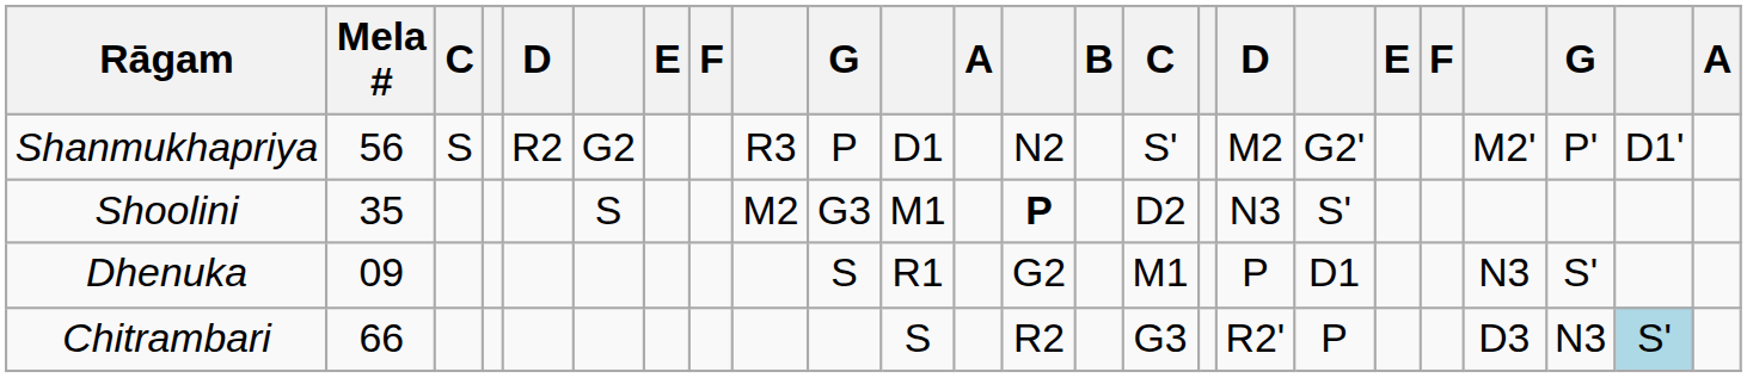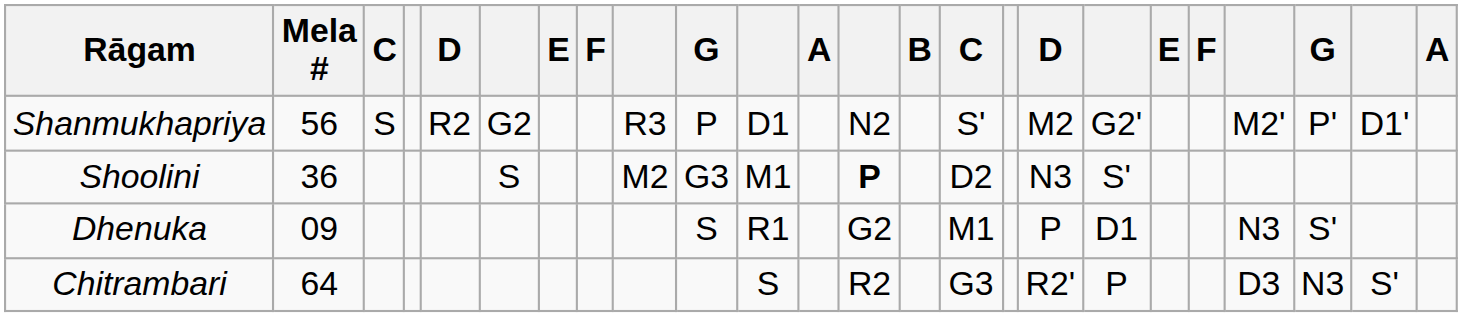 <table class="wikitable" style="text-align:center">
 <tr>
 <th>Rāgam</th>
 <th>Mela #</th>
 <th>C</th>
 <th></th>
 <th>D</th>
 <th></th>
 <th>E</th>
 <th>F</th>
 <th></th>
 <th>G</th>
 <th></th>
 <th>A</th>
 <th></th>
 <th>B</th>
 <th>C</th>
 <th></th>
 <th>D</th>
 <th></th>
 <th>E</th>
 <th>F</th>
 <th></th>
 <th>G</th>
 <th></th>
 <th>A</th>
 </tr>
 <tr>
 <td><em>Shanmukhapriya</em></td>
 <td>56</td>
 <td width="25px">S</td>
 <td width="15px"></td>
 <td width="25px">R2</td>
 <td width="25px">G2</td>
 <td width="15px"></td>
 <td width="15px"></td>
 <td>R3</td>
 <td width="25px">P</td>
 <td width="25px">D1</td>
 <td width="15px"></td>
 <td width="25px">N2</td>
 <td width="15px"></td>
 <td width="25px">S'</td>
 <td width="15px"></td>
 <td>M2</td>
 <td width="25px">G2'</td>
 <td width="15px"></td>
 <td width="15px"></td>
 <td width="25px">M2'</td>
 <td width="25px">P'</td>
 <td width="25px">D1'</td>
 <td width="15px"></td>
 </tr>
 <tr>
 <td><em>Shoolini</em></td>
-<td>35</td>
+<td>36</td>
 <td></td>
 <td></td>
 <td></td>
 <td>S</td>
 <td></td>
 <td></td>
 <td width="25px">M2</td>
 <td>G3</td>
 <td>M1</td>
 <td></td>
 <td><strong>P</strong></td>
 <td></td>
 <td>D2</td>
 <td></td>
 <td>N3</td>
 <td>S'</td>
 <td></td>
 <td></td>
 <td></td>
 <td></td>
 <td></td>
 <td></td>
 </tr>
 <tr>
 <td><em>Dhenuka</em></td>
 <td>09</td>
 <td></td>
 <td></td>
 <td></td>
 <td></td>
 <td></td>
 <td></td>
 <td></td>
 <td>S</td>
 <td>R1</td>
 <td></td>
 <td>G2</td>
 <td></td>
 <td>M1</td>
 <td></td>
 <td>P</td>
 <td>D1</td>
 <td></td>
 <td></td>
 <td>N3</td>
 <td>S'</td>
 <td></td>
 <td></td>
 </tr>
 <tr>
 <td><em>Chitrambari</em></td>
-<td>66</td>
+<td>64</td>
 <td></td>
 <td></td>
 <td></td>
 <td></td>
 <td></td>
 <td></td>
 <td></td>
 <td></td>
 <td>S</td>
 <td></td>
 <td>R2</td>
 <td></td>
 <td>G3</td>
 <td></td>
 <td width="25px">R2'</td>
 <td>P</td>
 <td></td>
 <td></td>
 <td>D3</td>
 <td>N3</td>
-<td style="background: lightblue;">S'</td>
+<td>S'</td>
 <td></td>
 </tr>
 </table>
